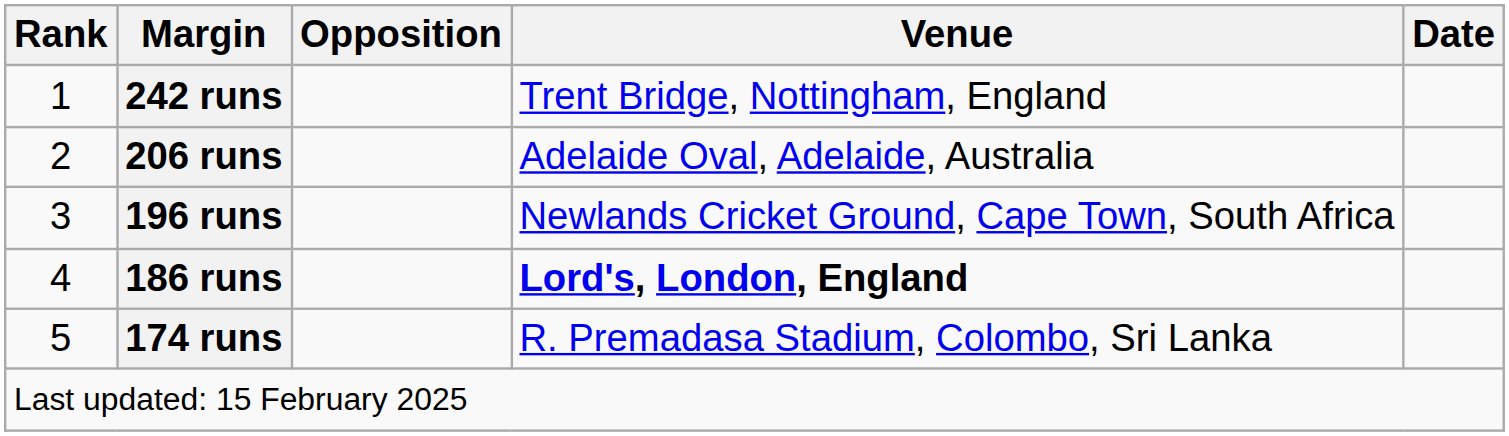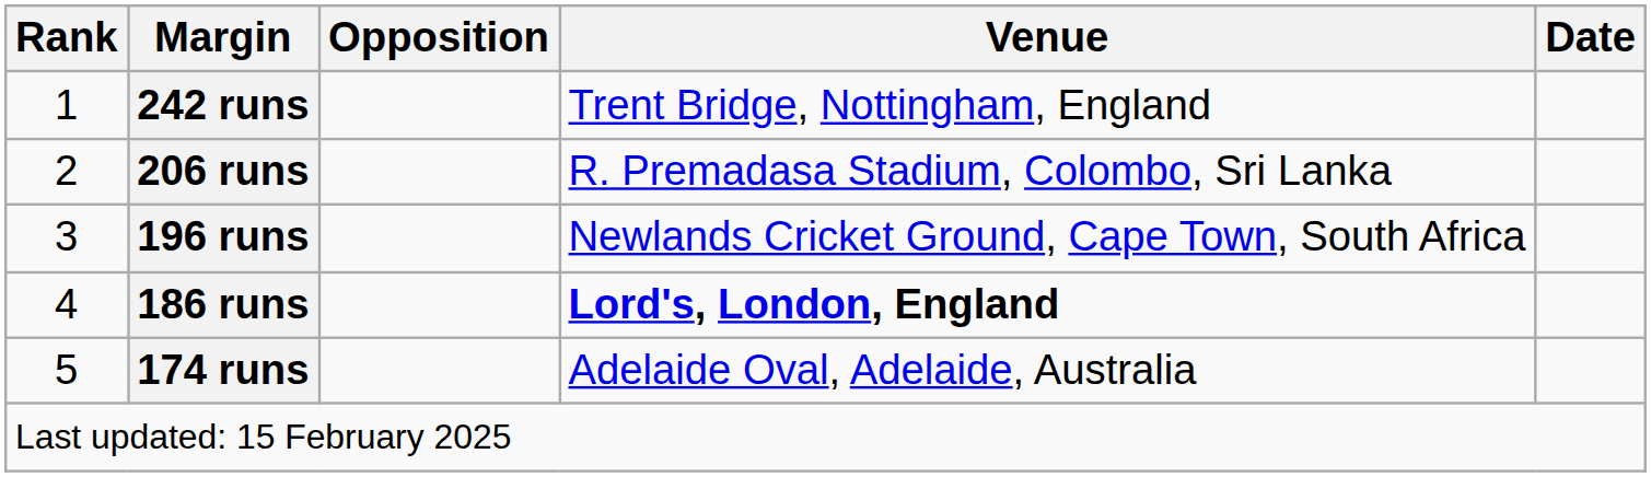 <table class="wikitable plainrowheaders sortable">
 <tr>
 <th scope=col>Rank</th>
 <th scope=col>Margin</th>
 <th scope=col>Opposition</th>
 <th scope=col>Venue</th>
 <th scope=col>Date</th>
 </tr>
 <tr>
 <td align=center>1</td>
 <th scope=row style=text-align:center;>242 runs</th>
 <td></td>
 <td><a href='#'>Trent Bridge</a>, <a href='#'>Nottingham</a>, England</td>
 <td><a href='#'></a></td>
 </tr>
 <tr>
 <td align=center>2</td>
 <th scope=row style=text-align:center;>206 runs</th>
 <td></td>
-<td><a href='#'>Adelaide Oval</a>, <a href='#'>Adelaide</a>, Australia</td>
+<td><a href='#'>R. Premadasa Stadium</a>, <a href='#'>Colombo</a>, Sri Lanka</td>
 <td><a href='#'></a></td>
 </tr>
 <tr>
 <td align=center>3</td>
 <th scope=row style=text-align:center;>196 runs</th>
 <td></td>
 <td><a href='#'>Newlands Cricket Ground</a>, <a href='#'>Cape Town</a>, South Africa</td>
 <td><a href='#'></a></td>
 </tr>
 <tr>
 <td align="center">4</td>
 <th scope="row" style="text-align:center;">186 runs</th>
 <td></td>
 <td><strong><a href='#'>Lord's</a>, <a href='#'>London</a>, England</strong></td>
 <td><a href='#'></a></td>
 </tr>
 <tr>
 <td align="center">5</td>
 <th scope="row" style="text-align:center;">174 runs</th>
 <td></td>
-<td><a href='#'>R. Premadasa Stadium</a>, <a href='#'>Colombo</a>, Sri Lanka</td>
+<td><a href='#'>Adelaide Oval</a>, <a href='#'>Adelaide</a>, Australia</td>
 <td><a href='#'></a></td>
 </tr>
 <tr class=sortbottom>
 <td colspan=5><small>Last updated: 15 February 2025</small></td>
 </tr>
 </table>
